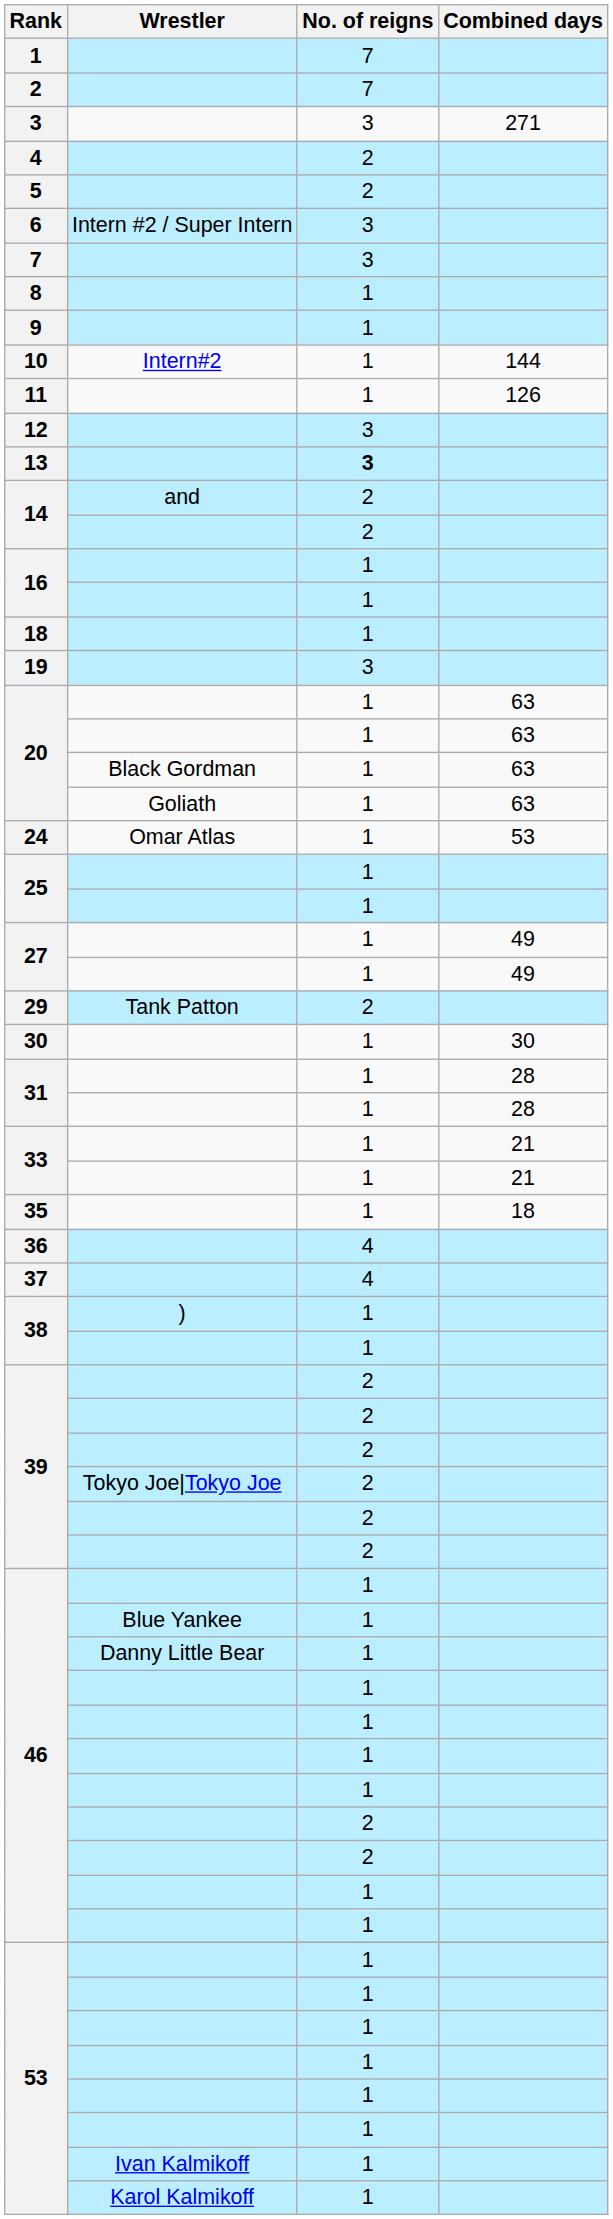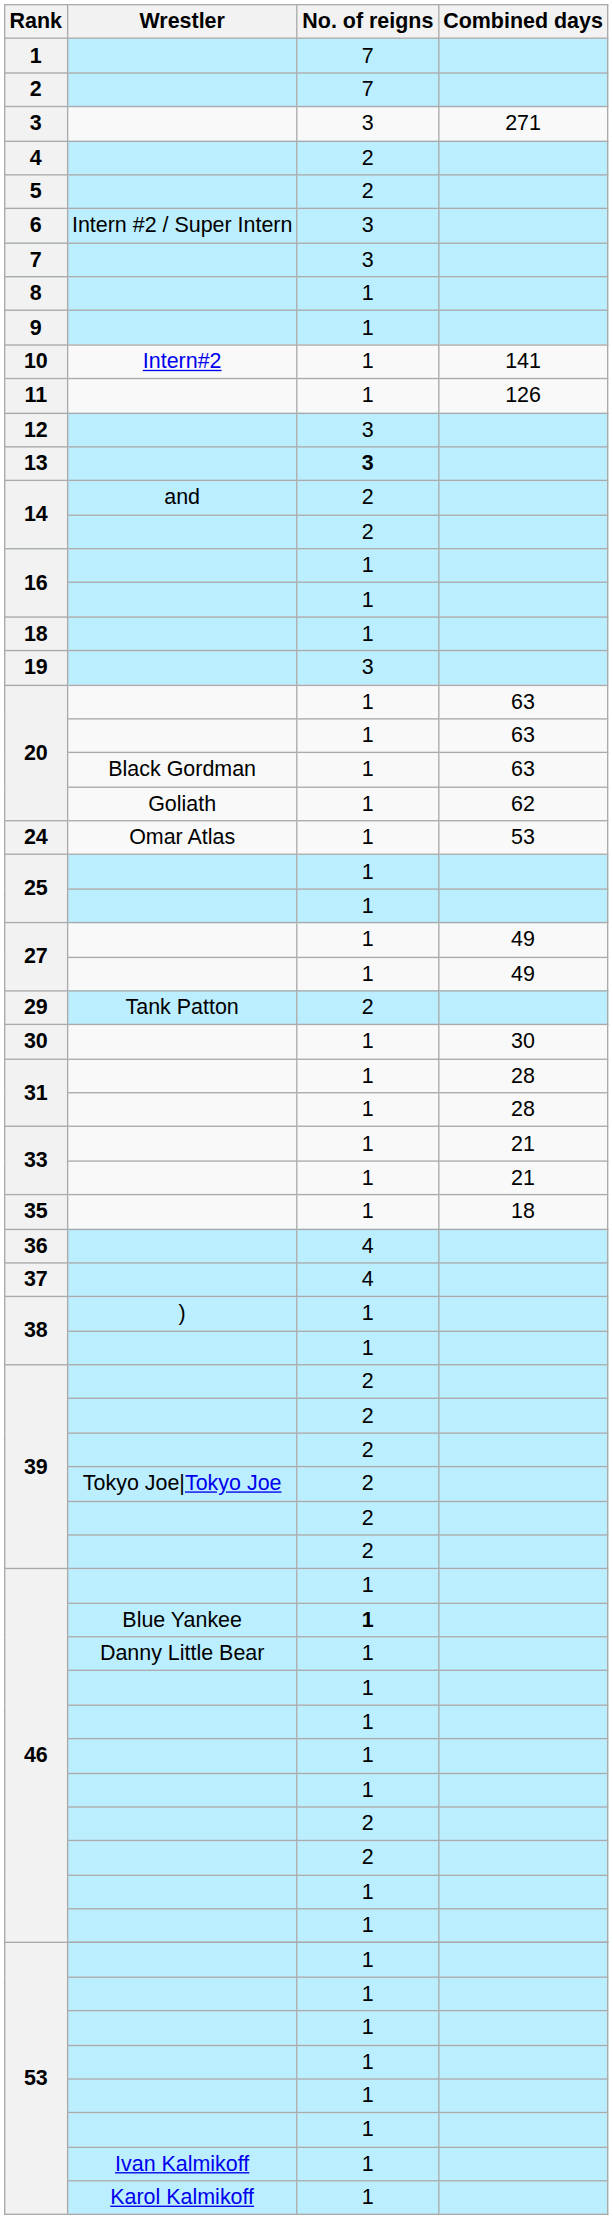 <table class="wikitable sortable" style="text-align: center">
 <tr>
 <th data-sort-type="number" scope="col">Rank</th>
 <th scope="col">Wrestler</th>
 <th data-sort-type="number" scope="col">No. of reigns</th>
 <th data-sort-type="number" scope="col">Combined days</th>
 </tr>
 <tr style="background-color:#bbeeff">
 <th scope="row">1</th>
 <td></td>
 <td>7</td>
 <td></td>
 </tr>
 <tr style="background-color:#bbeeff">
 <th scope="row">2</th>
 <td></td>
 <td>7</td>
 <td></td>
 </tr>
 <tr>
 <th scope="row">3</th>
 <td></td>
 <td>3</td>
 <td>271</td>
 </tr>
 <tr style="background-color:#bbeeff">
 <th scope="row">4</th>
 <td></td>
 <td>2</td>
 <td></td>
 </tr>
 <tr style="background-color:#bbeeff">
 <th scope="row">5</th>
 <td></td>
 <td>2</td>
 <td></td>
 </tr>
 <tr style="background-color:#bbeeff">
 <th scope="row">6</th>
 <td>Intern #2 / Super Intern</td>
 <td>3</td>
 <td></td>
 </tr>
 <tr style="background-color:#bbeeff">
 <th scope="row">7</th>
 <td></td>
 <td>3</td>
 <td></td>
 </tr>
 <tr style="background-color:#bbeeff">
 <th scope="row">8</th>
 <td></td>
 <td>1</td>
 <td></td>
 </tr>
 <tr style="background-color:#bbeeff">
 <th scope="row">9</th>
 <td></td>
 <td>1</td>
 <td></td>
 </tr>
 <tr>
 <th scope="row">10</th>
 <td><a href='#'>Intern#2</a></td>
 <td>1</td>
-<td>144</td>
+<td>141</td>
 </tr>
 <tr>
 <th scope="row">11</th>
 <td></td>
 <td>1</td>
 <td>126</td>
 </tr>
 <tr style="background-color:#bbeeff">
 <th scope="row">12</th>
 <td></td>
 <td>3</td>
 <td></td>
 </tr>
 <tr style="background-color:#bbeeff">
 <th scope="row">13</th>
 <td></td>
 <td><strong>3</strong></td>
 <td></td>
 </tr>
 <tr style="background-color:#bbeeff">
 <th scope="row" rowspan=2>14</th>
 <td> and </td>
 <td>2</td>
 <td></td>
 </tr>
 <tr style="background-color:#bbeeff">
 <td></td>
 <td>2</td>
 <td></td>
 </tr>
 <tr style="background-color:#bbeeff">
 <th scope="row" rowspan=2>16</th>
 <td></td>
 <td>1</td>
 <td></td>
 </tr>
 <tr style="background-color:#bbeeff">
 <td></td>
 <td>1</td>
 <td></td>
 </tr>
 <tr style="background-color:#bbeeff">
 <th scope="row">18</th>
 <td></td>
 <td>1</td>
 <td></td>
 </tr>
 <tr style="background-color:#bbeeff">
 <th scope="row">19</th>
 <td></td>
 <td>3</td>
 <td></td>
 </tr>
 <tr>
 <th scope="row" rowspan=4>20</th>
 <td></td>
 <td>1</td>
 <td>63</td>
 </tr>
 <tr>
 <td></td>
 <td>1</td>
 <td>63</td>
 </tr>
 <tr>
 <td>Black Gordman</td>
 <td>1</td>
 <td>63</td>
 </tr>
 <tr>
 <td>Goliath</td>
 <td>1</td>
-<td>63</td>
+<td>62</td>
 </tr>
 <tr>
 <th scope="row">24</th>
 <td>Omar Atlas</td>
 <td>1</td>
 <td>53</td>
 </tr>
 <tr style="background-color:#bbeeff">
 <th scope="row" rowspan=2>25</th>
 <td></td>
 <td>1</td>
 <td></td>
 </tr>
 <tr style="background-color:#bbeeff">
 <td></td>
 <td>1</td>
 <td></td>
 </tr>
 <tr>
 <th scope="row" rowspan=2>27</th>
 <td></td>
 <td>1</td>
 <td>49</td>
 </tr>
 <tr>
 <td></td>
 <td>1</td>
 <td>49</td>
 </tr>
 <tr style="background-color:#bbeeff">
 <th scope="row">29</th>
 <td>Tank Patton</td>
 <td>2</td>
 <td></td>
 </tr>
 <tr>
 <th scope="row">30</th>
 <td></td>
 <td>1</td>
 <td>30</td>
 </tr>
 <tr>
 <th scope="row" rowspan=2>31</th>
 <td></td>
 <td>1</td>
 <td>28</td>
 </tr>
 <tr>
 <td></td>
 <td>1</td>
 <td>28</td>
 </tr>
 <tr>
 <th scope="row" rowspan=2>33</th>
 <td></td>
 <td>1</td>
 <td>21</td>
 </tr>
 <tr>
 <td></td>
 <td>1</td>
 <td>21</td>
 </tr>
 <tr>
 <th scope="row">35</th>
 <td></td>
 <td>1</td>
 <td>18</td>
 </tr>
 <tr style="background-color:#bbeeff">
 <th scope="row">36</th>
 <td></td>
 <td>4</td>
 <td></td>
 </tr>
 <tr style="background-color:#bbeeff">
 <th scope="row">37</th>
 <td></td>
 <td>4</td>
 <td></td>
 </tr>
 <tr style="background-color:#bbeeff">
 <th scope="row" rowspan=2>38</th>
 <td>)</td>
 <td>1</td>
 <td></td>
 </tr>
 <tr style="background-color:#bbeeff">
 <td></td>
 <td>1</td>
 <td></td>
 </tr>
 <tr style="background-color:#bbeeff">
 <th scope="row" rowspan=6>39</th>
 <td></td>
 <td>2</td>
 <td></td>
 </tr>
 <tr style="background-color:#bbeeff">
 <td></td>
 <td>2</td>
 <td></td>
 </tr>
 <tr style="background-color:#bbeeff">
 <td></td>
 <td>2</td>
 <td></td>
 </tr>
 <tr style="background-color:#bbeeff">
 <td {{sort>Tokyo Joe|<a href='#'>Tokyo Joe</a></td>
 <td>2</td>
 <td></td>
 </tr>
 <tr style="background-color:#bbeeff">
 <td></td>
 <td>2</td>
 <td></td>
 </tr>
 <tr style="background-color:#bbeeff">
 <td></td>
 <td>2</td>
 <td></td>
 </tr>
 <tr style="background-color:#bbeeff">
 <th scope="row" rowspan=11>46</th>
 <td></td>
 <td>1</td>
 <td></td>
 </tr>
 <tr style="background-color:#bbeeff">
 <td>Blue Yankee</td>
-<td>1</td>
+<td><strong>1</strong></td>
 <td></td>
 </tr>
 <tr style="background-color:#bbeeff">
 <td>Danny Little Bear</td>
 <td>1</td>
 <td></td>
 </tr>
 <tr style="background-color:#bbeeff">
 <td></td>
 <td>1</td>
 <td></td>
 </tr>
 <tr style="background-color:#bbeeff">
 <td></td>
 <td>1</td>
 <td></td>
 </tr>
 <tr style="background-color:#bbeeff">
 <td></td>
 <td>1</td>
 <td></td>
 </tr>
 <tr style="background-color:#bbeeff">
 <td></td>
 <td>1</td>
 <td></td>
 </tr>
 <tr style="background-color:#bbeeff">
 <td></td>
 <td>2</td>
 <td></td>
 </tr>
 <tr style="background-color:#bbeeff">
 <td></td>
 <td>2</td>
 <td></td>
 </tr>
 <tr style="background-color:#bbeeff">
 <td></td>
 <td>1</td>
 <td></td>
 </tr>
 <tr style="background-color:#bbeeff">
 <td></td>
 <td>1</td>
 <td></td>
 </tr>
 <tr style="background-color:#bbeeff">
 <th scope="row" rowspan=9>53</th>
 </tr>
 <tr style="background-color:#bbeeff">
 <td></td>
 <td>1</td>
 <td></td>
 </tr>
 <tr style="background-color:#bbeeff">
 <td></td>
 <td>1</td>
 <td></td>
 </tr>
 <tr style="background-color:#bbeeff">
 <td></td>
 <td>1</td>
 <td></td>
 </tr>
 <tr style="background-color:#bbeeff">
 <td></td>
 <td>1</td>
 <td></td>
 </tr>
 <tr style="background-color:#bbeeff">
 <td></td>
 <td>1</td>
 <td></td>
 </tr>
 <tr style="background-color:#bbeeff">
 <td></td>
 <td>1</td>
 <td></td>
 </tr>
 <tr style="background-color:#bbeeff">
 <td><a href='#'>Ivan Kalmikoff</a></td>
 <td>1</td>
 <td></td>
 </tr>
 <tr style="background-color:#bbeeff">
 <td><a href='#'>Karol Kalmikoff</a></td>
 <td>1</td>
 <td></td>
 </tr>
 </table>
